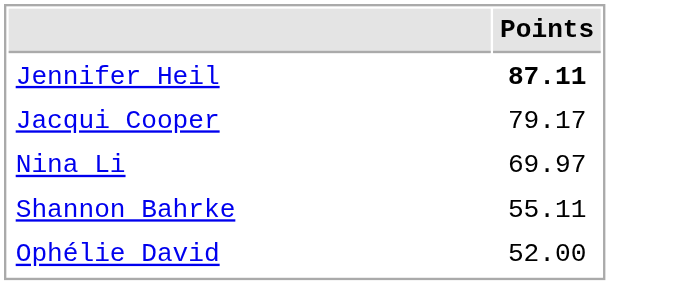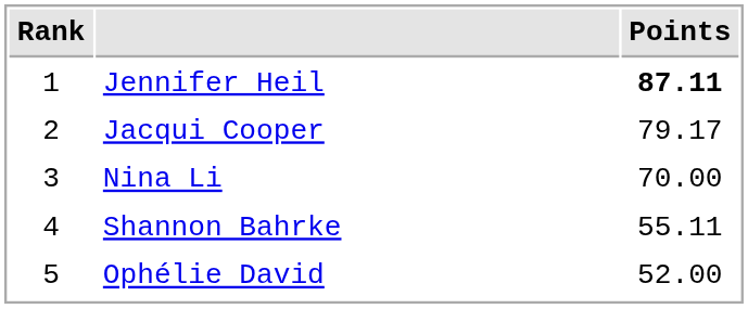 <table cellspacing="1" cellpadding="3" style="border:1px solid #AAAAAA;font-size:86%">
 <tr bgcolor="#E4E4E4">
+<th style="border-bottom:1px solid #AAAAAA" width=10>Rank</th>
 <th style="border-bottom:1px solid #AAAAAA" width=200></th>
 <th style="border-bottom:1px solid #AAAAAA" width=20>Points</th>
 </tr>
 <tr>
+<td style="text-align:center;">1</td>
 <td> <a href='#'>Jennifer Heil</a></td>
 <td align=center><strong>87.11</strong></td>
 </tr>
 <tr>
+<td style="text-align:center;">2</td>
 <td> <a href='#'>Jacqui Cooper</a></td>
 <td align=center>79.17</td>
 </tr>
 <tr>
+<td style="text-align:center;">3</td>
 <td> <a href='#'>Nina Li</a></td>
-<td align=center>69.97</td>
+<td align=center>70.00</td>
 </tr>
 <tr>
+<td style="text-align:center;">4</td>
 <td> <a href='#'>Shannon Bahrke</a></td>
 <td align=center>55.11</td>
 </tr>
 <tr>
+<td style="text-align:center;">5</td>
 <td> <a href='#'>Ophélie David</a></td>
 <td align=center>52.00</td>
 </tr>
 </table>
